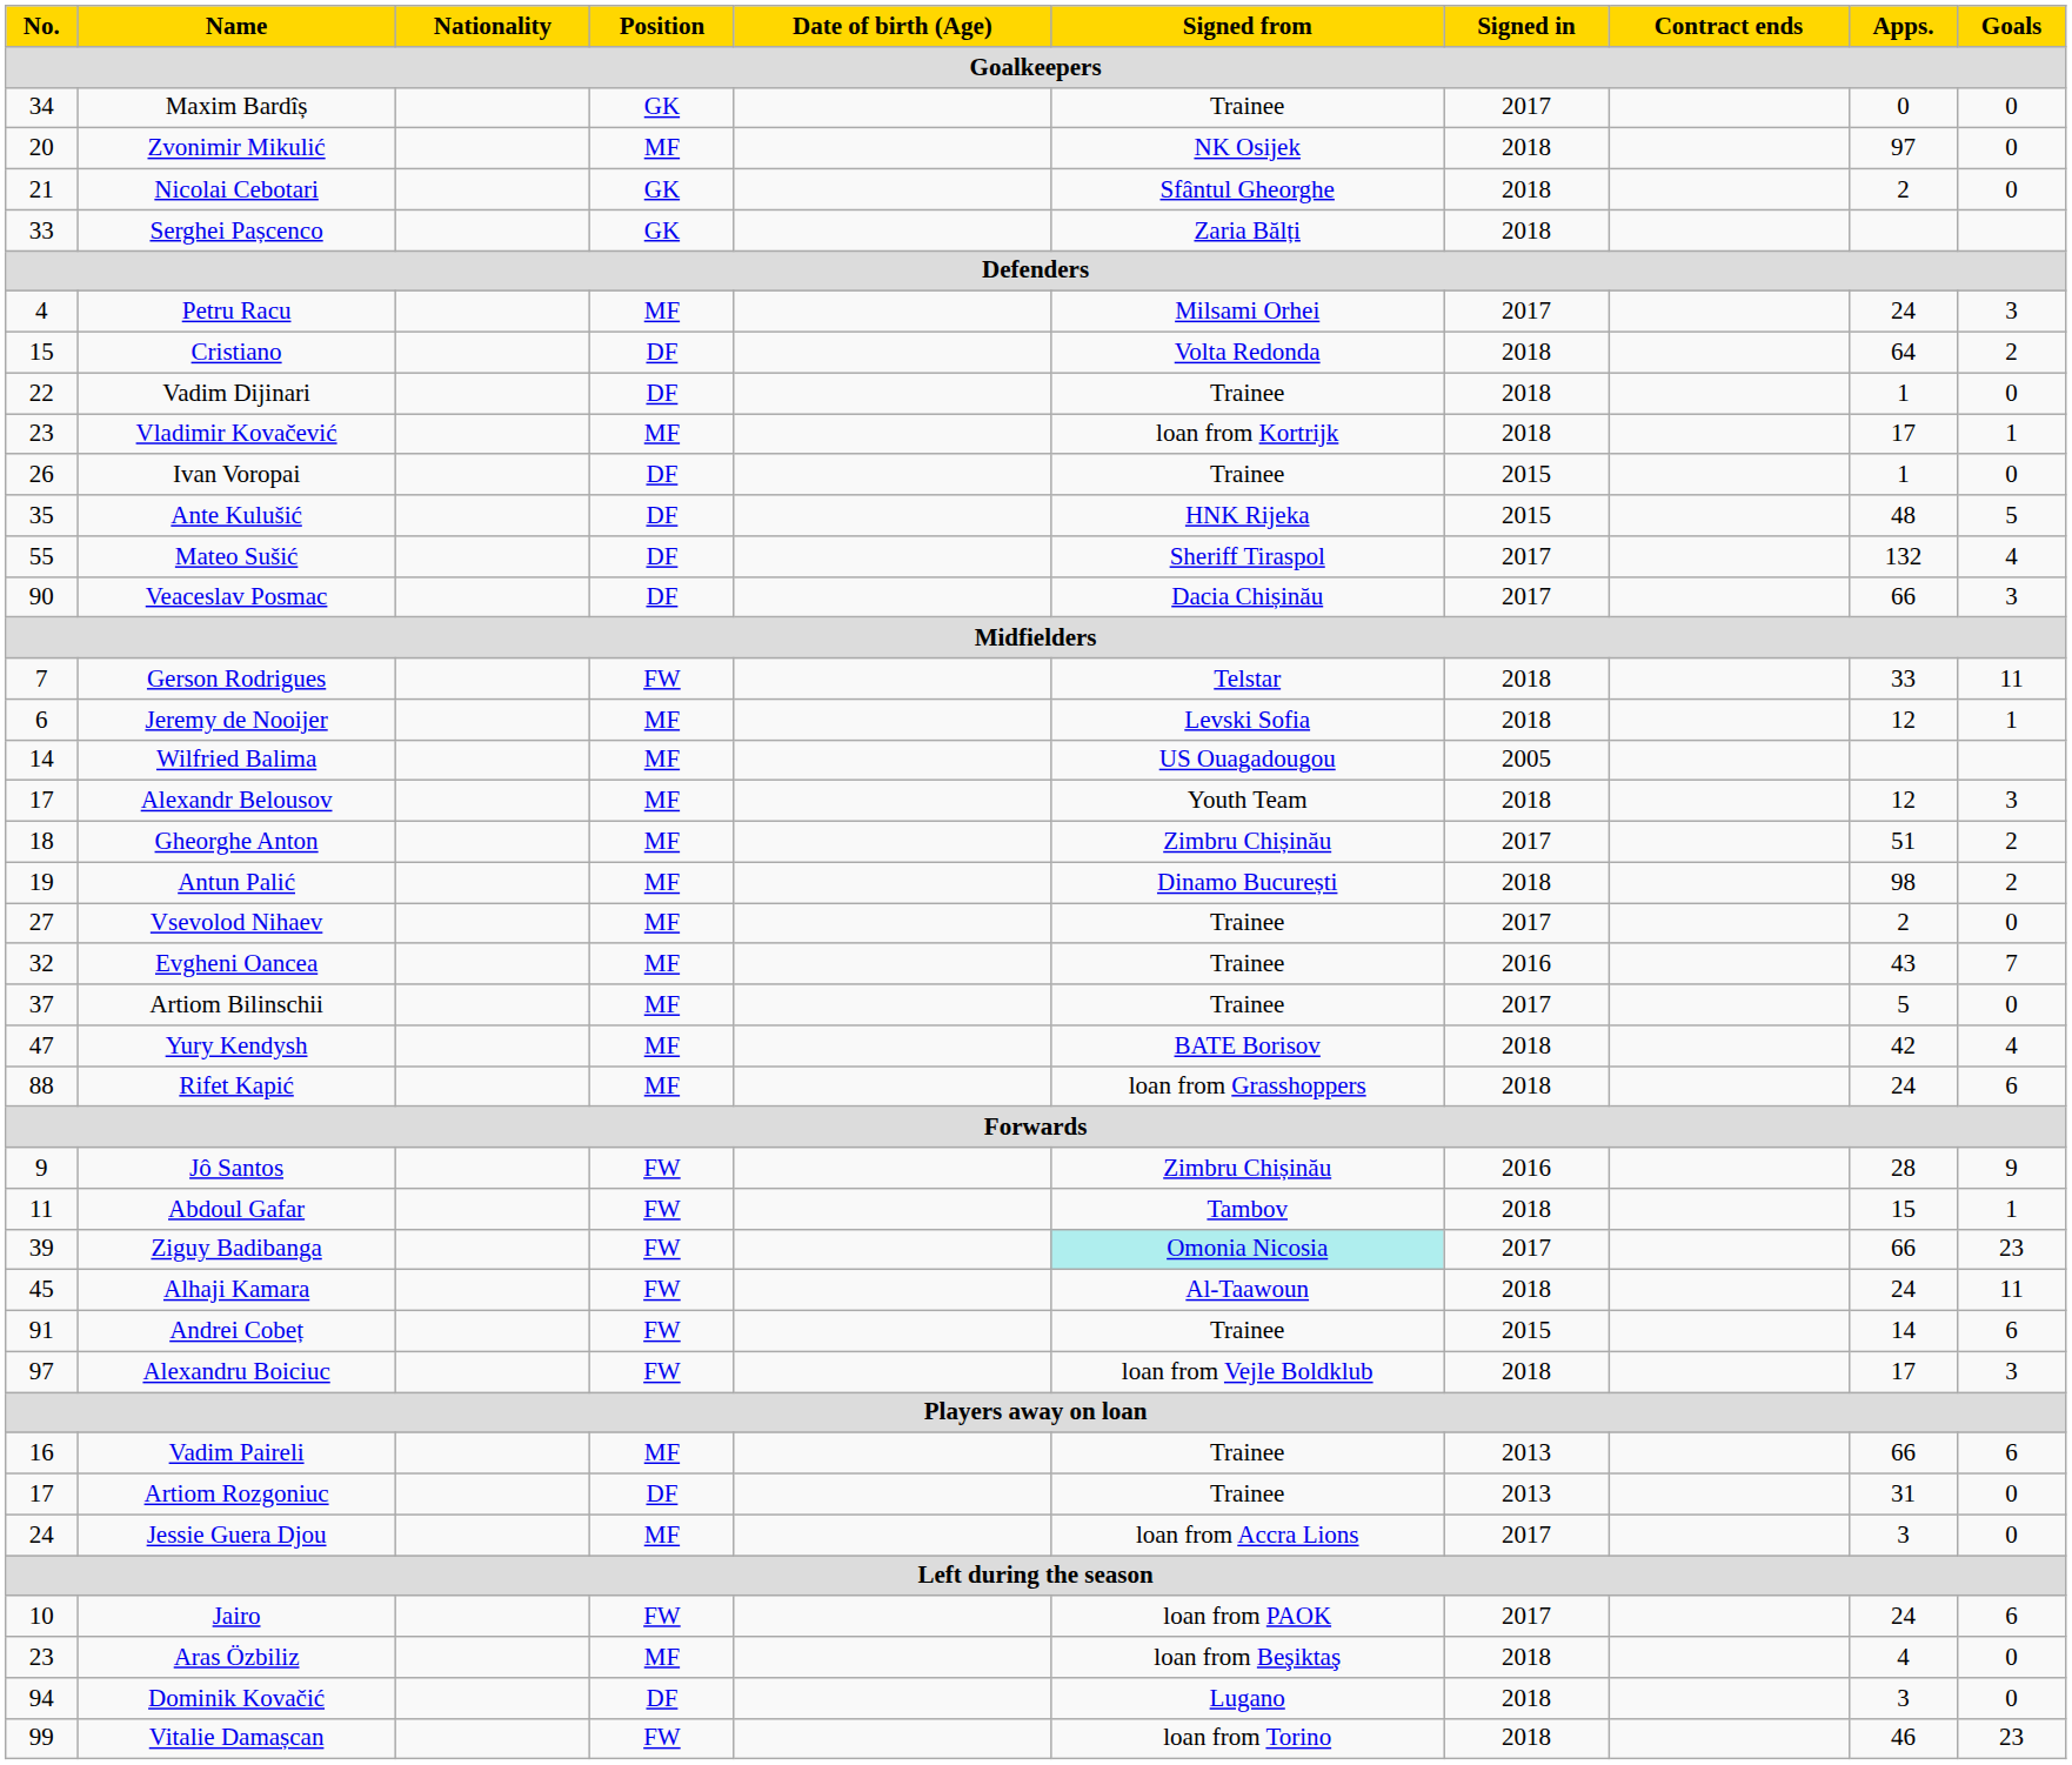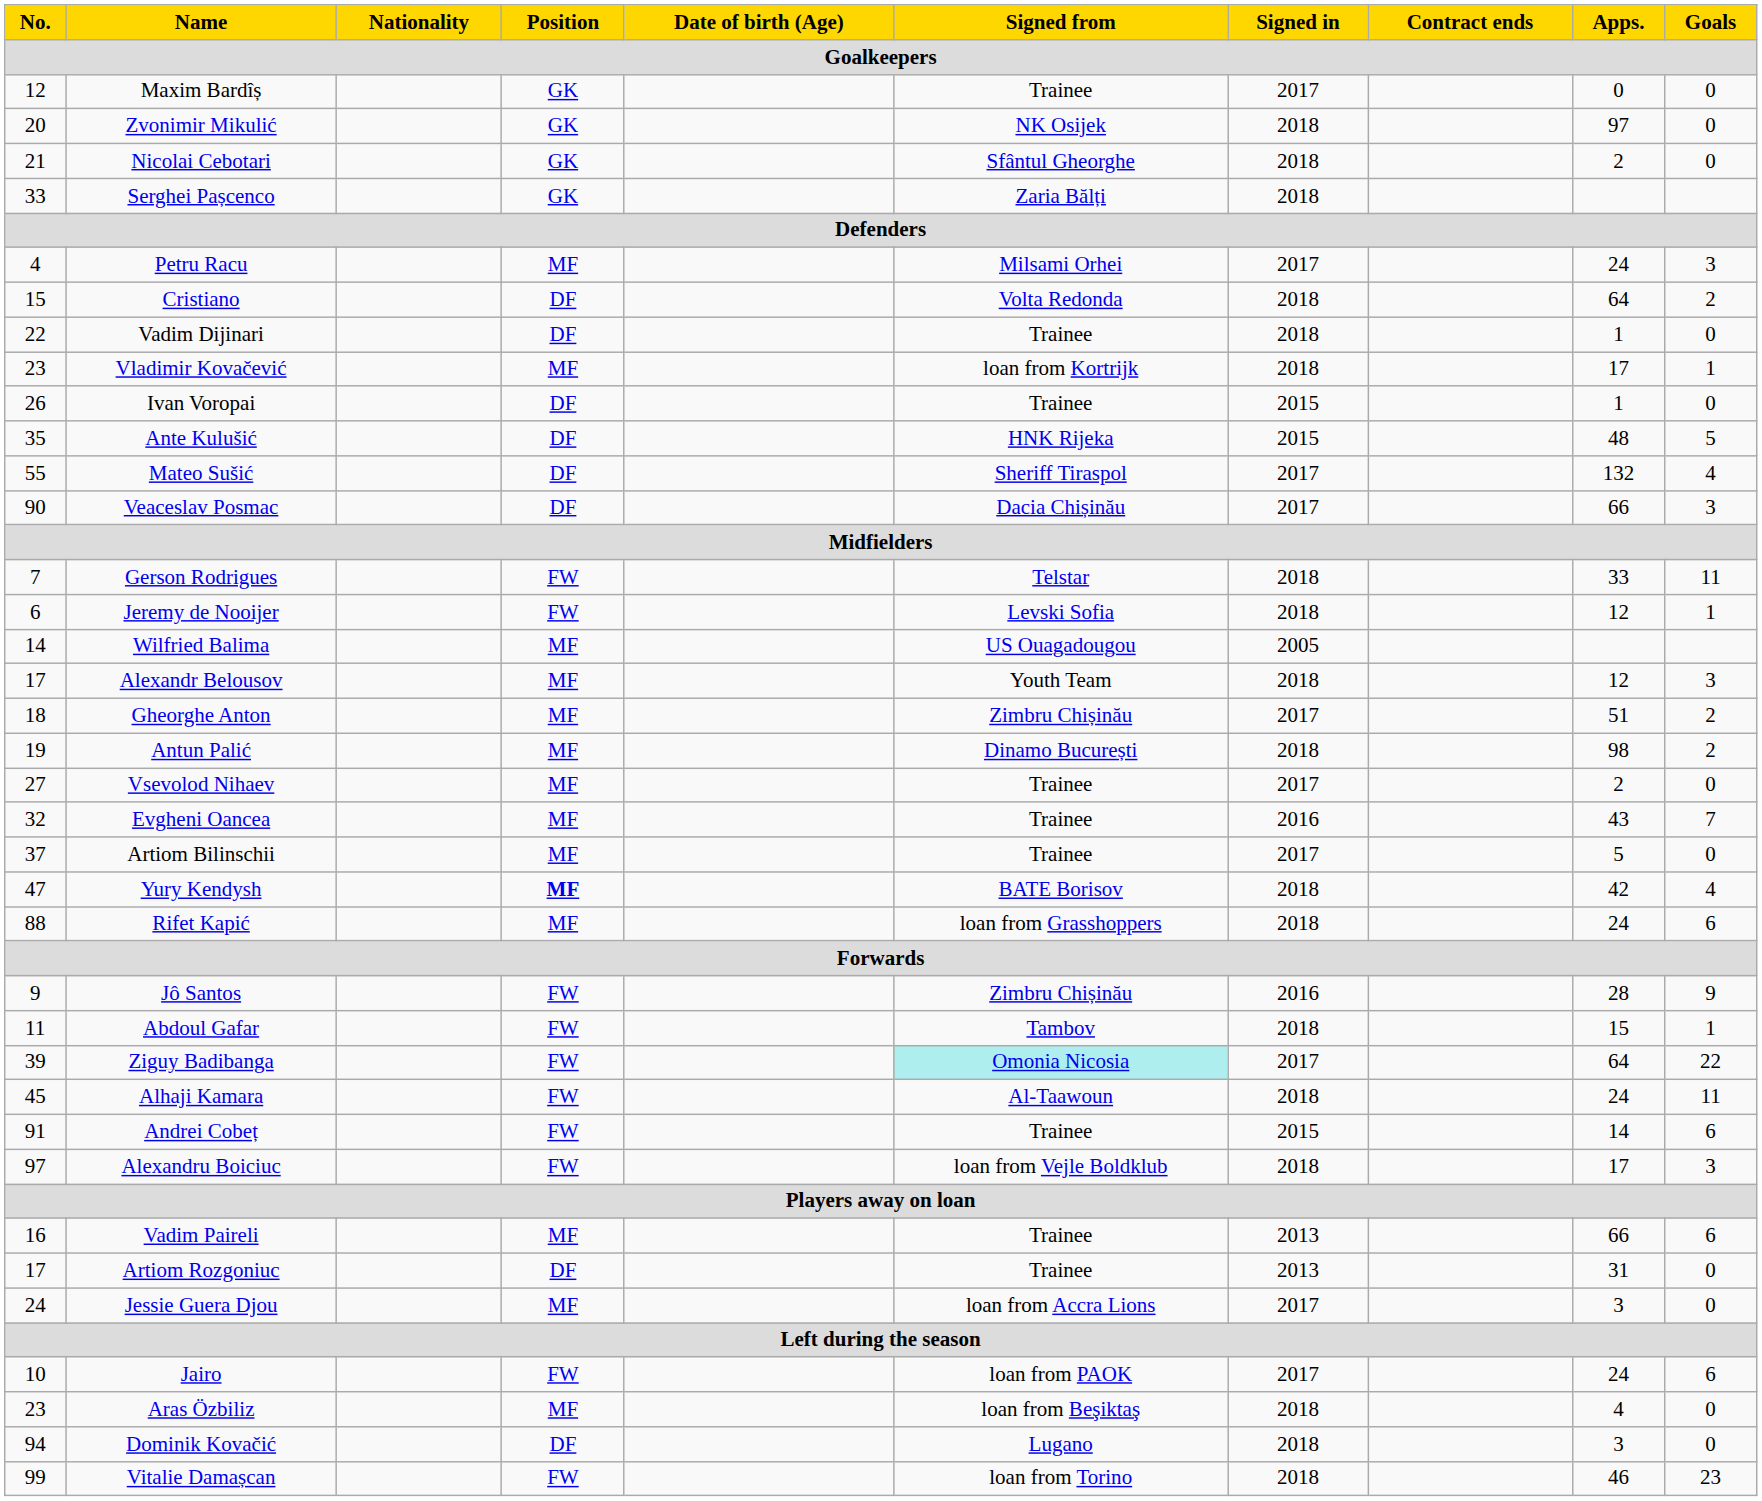 <table class="wikitable"  style="text-align:center; font-size:90%; width:95%;">
 <tr>
 <th style="background:gold; color:black; text-align:center;">No.</th>
 <th style="background:gold; color:black; text-align:center;">Name</th>
 <th style="background:gold; color:black; text-align:center;">Nationality</th>
 <th style="background:gold; color:black; text-align:center;">Position</th>
 <th style="background:gold; color:black; text-align:center;">Date of birth (Age)</th>
 <th style="background:gold; color:black; text-align:center;">Signed from</th>
 <th style="background:gold; color:black; text-align:center;">Signed in</th>
 <th style="background:gold; color:black; text-align:center;">Contract ends</th>
 <th style="background:gold; color:black; text-align:center;">Apps.</th>
 <th style="background:gold; color:black; text-align:center;">Goals</th>
 </tr>
 <tr>
 <th colspan="11"  style="background:#dcdcdc; text-align:center;">Goalkeepers</th>
 </tr>
 <tr>
-<td>34</td>
+<td>12</td>
 <td>Maxim Bardîș</td>
 <td></td>
 <td><a href='#'>GK</a></td>
 <td></td>
 <td>Trainee</td>
 <td>2017</td>
 <td></td>
 <td>0</td>
 <td>0</td>
 </tr>
 <tr>
 <td>20</td>
 <td><a href='#'>Zvonimir Mikulić</a></td>
 <td></td>
-<td><a href='#'>MF</a></td>
+<td><a href='#'>GK</a></td>
 <td></td>
 <td><a href='#'>NK Osijek</a></td>
 <td>2018</td>
 <td></td>
 <td>97</td>
 <td>0</td>
 </tr>
 <tr>
 <td>21</td>
 <td><a href='#'>Nicolai Cebotari</a></td>
 <td></td>
 <td><a href='#'>GK</a></td>
 <td></td>
 <td><a href='#'>Sfântul Gheorghe</a></td>
 <td>2018</td>
 <td></td>
 <td>2</td>
 <td>0</td>
 </tr>
 <tr>
 <td>33</td>
 <td><a href='#'>Serghei Pașcenco</a></td>
 <td></td>
 <td><a href='#'>GK</a></td>
 <td></td>
 <td><a href='#'>Zaria Bălți</a></td>
 <td>2018</td>
 <td></td>
 <td></td>
 <td></td>
 </tr>
 <tr>
 <th colspan="11"  style="background:#dcdcdc; text-align:center;">Defenders</th>
 </tr>
 <tr>
 <td>4</td>
 <td><a href='#'>Petru Racu</a></td>
 <td></td>
 <td><a href='#'>MF</a></td>
 <td></td>
 <td><a href='#'>Milsami Orhei</a></td>
 <td>2017</td>
 <td></td>
 <td>24</td>
 <td>3</td>
 </tr>
 <tr>
 <td>15</td>
 <td><a href='#'>Cristiano</a></td>
 <td></td>
 <td><a href='#'>DF</a></td>
 <td></td>
 <td><a href='#'>Volta Redonda</a></td>
 <td>2018</td>
 <td></td>
 <td>64</td>
 <td>2</td>
 </tr>
 <tr>
 <td>22</td>
 <td>Vadim Dijinari</td>
 <td></td>
 <td><a href='#'>DF</a></td>
 <td></td>
 <td>Trainee</td>
 <td>2018</td>
 <td></td>
 <td>1</td>
 <td>0</td>
 </tr>
 <tr>
 <td>23</td>
 <td><a href='#'>Vladimir Kovačević</a></td>
 <td></td>
 <td><a href='#'>MF</a></td>
 <td></td>
 <td>loan from <a href='#'>Kortrijk</a></td>
 <td>2018</td>
 <td></td>
 <td>17</td>
 <td>1</td>
 </tr>
 <tr>
 <td>26</td>
 <td>Ivan Voropai</td>
 <td></td>
 <td><a href='#'>DF</a></td>
 <td></td>
 <td>Trainee</td>
 <td>2015</td>
 <td></td>
 <td>1</td>
 <td>0</td>
 </tr>
 <tr>
 <td>35</td>
 <td><a href='#'>Ante Kulušić</a></td>
 <td></td>
 <td><a href='#'>DF</a></td>
 <td></td>
 <td><a href='#'>HNK Rijeka</a></td>
 <td>2015</td>
 <td></td>
 <td>48</td>
 <td>5</td>
 </tr>
 <tr>
 <td>55</td>
 <td><a href='#'>Mateo Sušić</a></td>
 <td></td>
 <td><a href='#'>DF</a></td>
 <td></td>
 <td><a href='#'>Sheriff Tiraspol</a></td>
 <td>2017</td>
 <td></td>
 <td>132</td>
 <td>4</td>
 </tr>
 <tr>
 <td>90</td>
 <td><a href='#'>Veaceslav Posmac</a></td>
 <td></td>
 <td><a href='#'>DF</a></td>
 <td></td>
 <td><a href='#'>Dacia Chișinău</a></td>
 <td>2017</td>
 <td></td>
 <td>66</td>
 <td>3</td>
 </tr>
 <tr>
 <th colspan="11"  style="background:#dcdcdc; text-align:center;">Midfielders</th>
 </tr>
 <tr>
 <td>7</td>
 <td><a href='#'>Gerson Rodrigues</a></td>
 <td></td>
 <td><a href='#'>FW</a></td>
 <td></td>
 <td><a href='#'>Telstar</a></td>
 <td>2018</td>
 <td></td>
 <td>33</td>
 <td>11</td>
 </tr>
 <tr>
 <td>6</td>
 <td><a href='#'>Jeremy de Nooijer</a></td>
 <td></td>
-<td><a href='#'>MF</a></td>
+<td><a href='#'>FW</a></td>
 <td></td>
 <td><a href='#'>Levski Sofia</a></td>
 <td>2018</td>
 <td></td>
 <td>12</td>
 <td>1</td>
 </tr>
 <tr>
 <td>14</td>
 <td><a href='#'>Wilfried Balima</a></td>
 <td></td>
 <td><a href='#'>MF</a></td>
 <td></td>
 <td><a href='#'>US Ouagadougou</a></td>
 <td>2005</td>
 <td></td>
 <td></td>
 <td></td>
 </tr>
 <tr>
 <td>17</td>
 <td><a href='#'>Alexandr Belousov</a></td>
 <td></td>
 <td><a href='#'>MF</a></td>
 <td></td>
 <td>Youth Team</td>
 <td>2018</td>
 <td></td>
 <td>12</td>
 <td>3</td>
 </tr>
 <tr>
 <td>18</td>
 <td><a href='#'>Gheorghe Anton</a></td>
 <td></td>
 <td><a href='#'>MF</a></td>
 <td></td>
 <td><a href='#'>Zimbru Chișinău</a></td>
 <td>2017</td>
 <td></td>
 <td>51</td>
 <td>2</td>
 </tr>
 <tr>
 <td>19</td>
 <td><a href='#'>Antun Palić</a></td>
 <td></td>
 <td><a href='#'>MF</a></td>
 <td></td>
 <td><a href='#'>Dinamo București</a></td>
 <td>2018</td>
 <td></td>
 <td>98</td>
 <td>2</td>
 </tr>
 <tr>
 <td>27</td>
 <td><a href='#'>Vsevolod Nihaev</a></td>
 <td></td>
 <td><a href='#'>MF</a></td>
 <td></td>
 <td>Trainee</td>
 <td>2017</td>
 <td></td>
 <td>2</td>
 <td>0</td>
 </tr>
 <tr>
 <td>32</td>
 <td><a href='#'>Evgheni Oancea</a></td>
 <td></td>
 <td><a href='#'>MF</a></td>
 <td></td>
 <td>Trainee</td>
 <td>2016</td>
 <td></td>
 <td>43</td>
 <td>7</td>
 </tr>
 <tr>
 <td>37</td>
 <td>Artiom Bilinschii</td>
 <td></td>
 <td><a href='#'>MF</a></td>
 <td></td>
 <td>Trainee</td>
 <td>2017</td>
 <td></td>
 <td>5</td>
 <td>0</td>
 </tr>
 <tr>
 <td>47</td>
 <td><a href='#'>Yury Kendysh</a></td>
 <td></td>
-<td><a href='#'>MF</a></td>
+<td><strong><a href='#'>MF</a></strong></td>
 <td></td>
 <td><a href='#'>BATE Borisov</a></td>
 <td>2018</td>
 <td></td>
 <td>42</td>
 <td>4</td>
 </tr>
 <tr>
 <td>88</td>
 <td><a href='#'>Rifet Kapić</a></td>
 <td></td>
 <td><a href='#'>MF</a></td>
 <td></td>
 <td>loan from <a href='#'>Grasshoppers</a></td>
 <td>2018</td>
 <td></td>
 <td>24</td>
 <td>6</td>
 </tr>
 <tr>
 <th colspan="11"  style="background:#dcdcdc; text-align:center;">Forwards</th>
 </tr>
 <tr>
 <td>9</td>
 <td><a href='#'>Jô Santos</a></td>
 <td></td>
 <td><a href='#'>FW</a></td>
 <td></td>
 <td><a href='#'>Zimbru Chișinău</a></td>
 <td>2016</td>
 <td></td>
 <td>28</td>
 <td>9</td>
 </tr>
 <tr>
 <td>11</td>
 <td><a href='#'>Abdoul Gafar</a></td>
 <td></td>
 <td><a href='#'>FW</a></td>
 <td></td>
 <td><a href='#'>Tambov</a></td>
 <td>2018</td>
 <td></td>
 <td>15</td>
 <td>1</td>
 </tr>
 <tr>
 <td>39</td>
 <td><a href='#'>Ziguy Badibanga</a></td>
 <td></td>
 <td><a href='#'>FW</a></td>
 <td></td>
 <td style="background: paleturquoise;"><a href='#'>Omonia Nicosia</a></td>
 <td>2017</td>
 <td></td>
-<td>66</td>
-<td>23</td>
+<td>64</td>
+<td>22</td>
 </tr>
 <tr>
 <td>45</td>
 <td><a href='#'>Alhaji Kamara</a></td>
 <td></td>
 <td><a href='#'>FW</a></td>
 <td></td>
 <td><a href='#'>Al-Taawoun</a></td>
 <td>2018</td>
 <td></td>
 <td>24</td>
 <td>11</td>
 </tr>
 <tr>
 <td>91</td>
 <td><a href='#'>Andrei Cobeț</a></td>
 <td></td>
 <td><a href='#'>FW</a></td>
 <td></td>
 <td>Trainee</td>
 <td>2015</td>
 <td></td>
 <td>14</td>
 <td>6</td>
 </tr>
 <tr>
 <td>97</td>
 <td><a href='#'>Alexandru Boiciuc</a></td>
 <td></td>
 <td><a href='#'>FW</a></td>
 <td></td>
 <td>loan from <a href='#'>Vejle Boldklub</a></td>
 <td>2018</td>
 <td></td>
 <td>17</td>
 <td>3</td>
 </tr>
 <tr>
 <th colspan="11"  style="background:#dcdcdc; text-align:center;">Players away on loan</th>
 </tr>
 <tr>
 <td>16</td>
 <td><a href='#'>Vadim Paireli</a></td>
 <td></td>
 <td><a href='#'>MF</a></td>
 <td></td>
 <td>Trainee</td>
 <td>2013</td>
 <td></td>
 <td>66</td>
 <td>6</td>
 </tr>
 <tr>
 <td>17</td>
 <td><a href='#'>Artiom Rozgoniuc</a></td>
 <td></td>
 <td><a href='#'>DF</a></td>
 <td></td>
 <td>Trainee</td>
 <td>2013</td>
 <td></td>
 <td>31</td>
 <td>0</td>
 </tr>
 <tr>
 <td>24</td>
 <td><a href='#'>Jessie Guera Djou</a></td>
 <td></td>
 <td><a href='#'>MF</a></td>
 <td></td>
 <td>loan from <a href='#'>Accra Lions</a></td>
 <td>2017</td>
 <td></td>
 <td>3</td>
 <td>0</td>
 </tr>
 <tr>
 <th colspan="11"  style="background:#dcdcdc; text-align:center;">Left during the season</th>
 </tr>
 <tr>
 <td>10</td>
 <td><a href='#'>Jairo</a></td>
 <td></td>
 <td><a href='#'>FW</a></td>
 <td></td>
 <td>loan from <a href='#'>PAOK</a></td>
 <td>2017</td>
 <td></td>
 <td>24</td>
 <td>6</td>
 </tr>
 <tr>
 <td>23</td>
 <td><a href='#'>Aras Özbiliz</a></td>
 <td></td>
 <td><a href='#'>MF</a></td>
 <td></td>
 <td>loan from <a href='#'>Beşiktaş</a></td>
 <td>2018</td>
 <td></td>
 <td>4</td>
 <td>0</td>
 </tr>
 <tr>
 <td>94</td>
 <td><a href='#'>Dominik Kovačić</a></td>
 <td></td>
 <td><a href='#'>DF</a></td>
 <td></td>
 <td><a href='#'>Lugano</a></td>
 <td>2018</td>
 <td></td>
 <td>3</td>
 <td>0</td>
 </tr>
 <tr>
 <td>99</td>
 <td><a href='#'>Vitalie Damașcan</a></td>
 <td></td>
 <td><a href='#'>FW</a></td>
 <td></td>
 <td>loan from <a href='#'>Torino</a></td>
 <td>2018</td>
 <td></td>
 <td>46</td>
 <td>23</td>
 </tr>
 </table>
